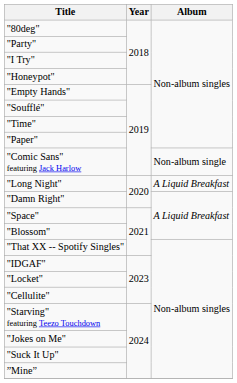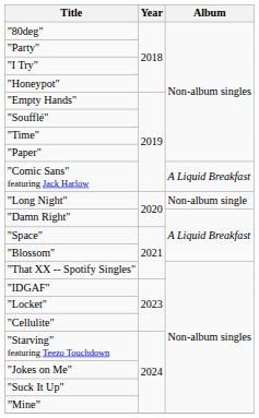 <table class="wikitable">
 <tr>
 <th>Title</th>
 <th>Year</th>
 <th>Album</th>
 </tr>
 <tr>
 <td>"80deg"</td>
 <td rowspan="4">2018</td>
 <td rowspan="8">Non-album singles</td>
 </tr>
 <tr>
 <td>"Party"</td>
 </tr>
 <tr>
 <td>"I Try"</td>
 </tr>
 <tr>
 <td>"Honeypot"</td>
 </tr>
 <tr>
 <td>"Empty Hands"</td>
 <td rowspan="5">2019</td>
 </tr>
 <tr>
 <td>"Soufflé"</td>
 </tr>
 <tr>
 <td>"Time"</td>
 </tr>
 <tr>
 <td>"Paper"</td>
 </tr>
 <tr>
 <td>"Comic Sans"<br><small>featuring <a href='#'>Jack Harlow</a></small></td>
-<td>Non-album single</td>
+<td><em>A Liquid Breakfast</em></td>
 </tr>
 <tr>
 <td>"Long Night"</td>
 <td rowspan="2">2020</td>
-<td><em>A Liquid Breakfast</em></td>
+<td>Non-album single</td>
 </tr>
 <tr>
 <td>"Damn Right"</td>
 <td rowspan="3"><em>A Liquid Breakfast</em></td>
 </tr>
 <tr>
 <td>"Space"</td>
 <td rowspan="3">2021</td>
 </tr>
 <tr>
 <td>"Blossom"</td>
 </tr>
 <tr>
 <td>"That XX -- Spotify Singles"</td>
 <td rowspan="8">Non-album singles</td>
 </tr>
 <tr>
 <td>"IDGAF"</td>
 <td rowspan="3">2023</td>
 </tr>
 <tr>
 <td>"Locket"</td>
 </tr>
 <tr>
 <td>"Cellulite"</td>
 </tr>
 <tr>
 <td>"Starving"<br><small>featuring <a href='#'>Teezo Touchdown</a></small></td>
 <td rowspan="4">2024</td>
 </tr>
 <tr>
 <td>"Jokes on Me"</td>
 </tr>
 <tr>
 <td>"Suck It Up"</td>
 </tr>
 <tr>
 <td>”Mine”</td>
 </tr>
 <tr>
 </tr>
 </table>
